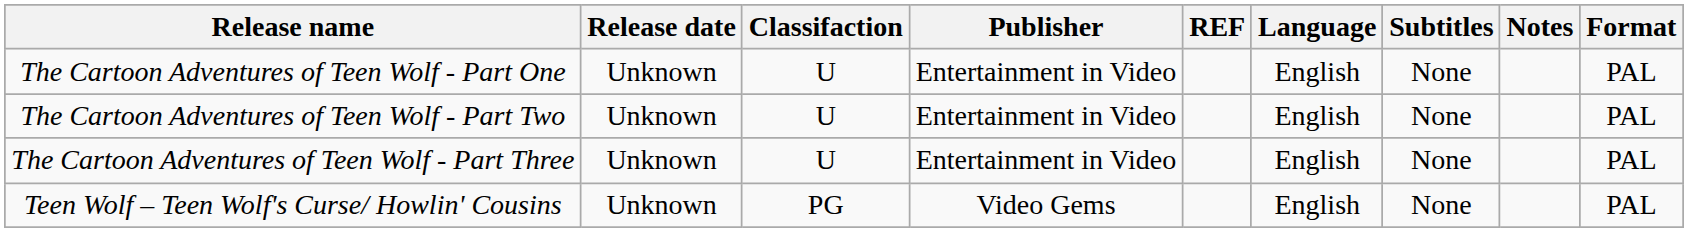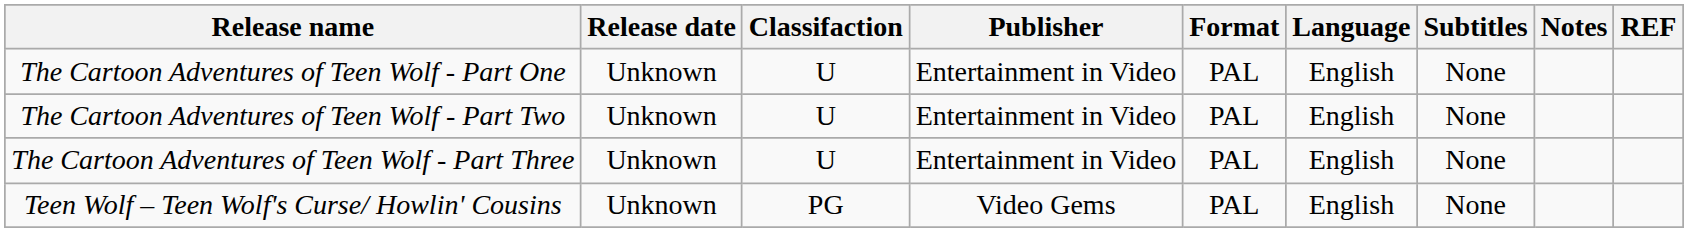 <table class="wikitable">
 <tr>
 <th>Release name<br></th>
 <th>Release date<br></th>
 <th>Classifaction<br></th>
 <th>Publisher <br></th>
-<th>REF</th>
+<th>Format <br></th>
 <th>Language</th>
 <th>Subtitles</th>
 <th>Notes<br></th>
-<th>Format <br></th>
+<th>REF</th>
 </tr>
 <tr style="text-align:center;">
 <td><em>The Cartoon Adventures of Teen Wolf - Part One</em></td>
 <td>Unknown</td>
 <td>U</td>
 <td>Entertainment in Video</td>
-<td></td>
+<td>PAL</td>
 <td>English</td>
 <td>None</td>
 <td></td>
-<td>PAL</td>
+<td></td>
 </tr>
 <tr style="text-align:center;">
 <td><em>The Cartoon Adventures of Teen Wolf - Part Two</em></td>
 <td>Unknown</td>
 <td>U</td>
 <td>Entertainment in Video</td>
-<td></td>
+<td>PAL</td>
 <td>English</td>
 <td>None</td>
 <td></td>
-<td>PAL</td>
+<td></td>
 </tr>
 <tr style="text-align:center;">
 <td><em>The Cartoon Adventures of Teen Wolf - Part Three</em></td>
 <td>Unknown</td>
 <td>U</td>
 <td>Entertainment in Video</td>
-<td></td>
+<td>PAL</td>
 <td>English</td>
 <td>None</td>
 <td></td>
-<td>PAL</td>
+<td></td>
 </tr>
 <tr style="text-align:center;">
 <td><em>Teen Wolf – Teen Wolf's Curse/ Howlin' Cousins</em></td>
 <td>Unknown</td>
 <td>PG</td>
 <td>Video Gems</td>
-<td></td>
+<td>PAL</td>
 <td>English</td>
 <td>None</td>
 <td></td>
-<td>PAL</td>
+<td></td>
 </tr>
 </table>
